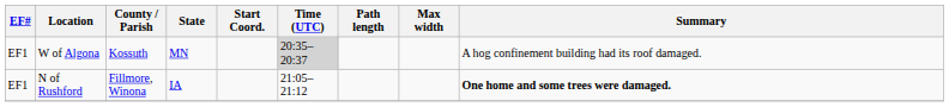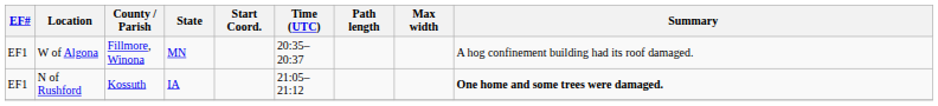 <table class="wikitable sortable" style="width:100%;">
 <tr>
 <th scope="col" style="width:3%; text-align:center;"><a href='#'>EF#</a></th>
 <th scope="col" style="width:7%; text-align:center;" class="unsortable">Location</th>
 <th scope="col" style="width:6%; text-align:center;" class="unsortable">County / Parish</th>
 <th scope="col" style="width:5%; text-align:center;">State</th>
 <th scope="col" style="width:6%; text-align:center;">Start Coord.</th>
 <th scope="col" style="width:6%; text-align:center;">Time (<a href='#'>UTC</a>)</th>
 <th scope="col" style="width:6%; text-align:center;">Path length</th>
 <th scope="col" style="width:6%; text-align:center;">Max width</th>
 <th scope="col" class="unsortable" style="width:48%; text-align:center;">Summary</th>
 </tr>
 <tr>
 <td bgcolor=>EF1</td>
 <td>W of <a href='#'>Algona</a></td>
-<td><a href='#'>Kossuth</a></td>
+<td><a href='#'>Fillmore</a>, <a href='#'>Winona</a></td>
 <td><a href='#'>MN</a></td>
 <td></td>
-<td style="background: lightgrey;">20:35–20:37</td>
+<td>20:35–20:37</td>
 <td></td>
 <td></td>
 <td>A hog confinement building had its roof damaged.</td>
 </tr>
 <tr>
 <td bgcolor=>EF1</td>
 <td>N of <a href='#'>Rushford</a></td>
-<td><a href='#'>Fillmore</a>, <a href='#'>Winona</a></td>
+<td><a href='#'>Kossuth</a></td>
 <td><a href='#'>IA</a></td>
 <td></td>
 <td>21:05–21:12</td>
 <td></td>
 <td></td>
 <td><strong>One home and some trees were damaged.</strong></td>
 </tr>
 <tr>
 </tr>
 </table>
